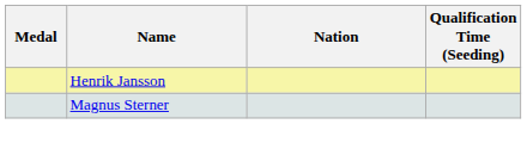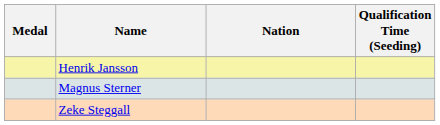 <table class=wikitable style="border:1px solid #AAAAAA;font-size:90%">
 <tr bgcolor="#E4E4E4">
 <th width=50>Medal</th>
 <th width=160>Name</th>
 <th width=160>Nation</th>
 <th width=80>Qualification Time (Seeding)</th>
 </tr>
 <tr bgcolor="#F7F6A8">
 <td align="center"></td>
 <td><a href='#'>Henrik Jansson</a></td>
 <td></td>
 <td align="center"></td>
 </tr>
 <tr bgcolor="#DCE5E5">
 <td align="center"></td>
 <td><a href='#'>Magnus Sterner</a></td>
 <td></td>
 <td align="center"></td>
 </tr>
+<tr bgcolor="#FFDAB9">
+<td align="center"></td>
+<td><a href='#'>Zeke Steggall</a></td>
+<td></td>
+<td align="center"></td>
+</tr>
 </table>
